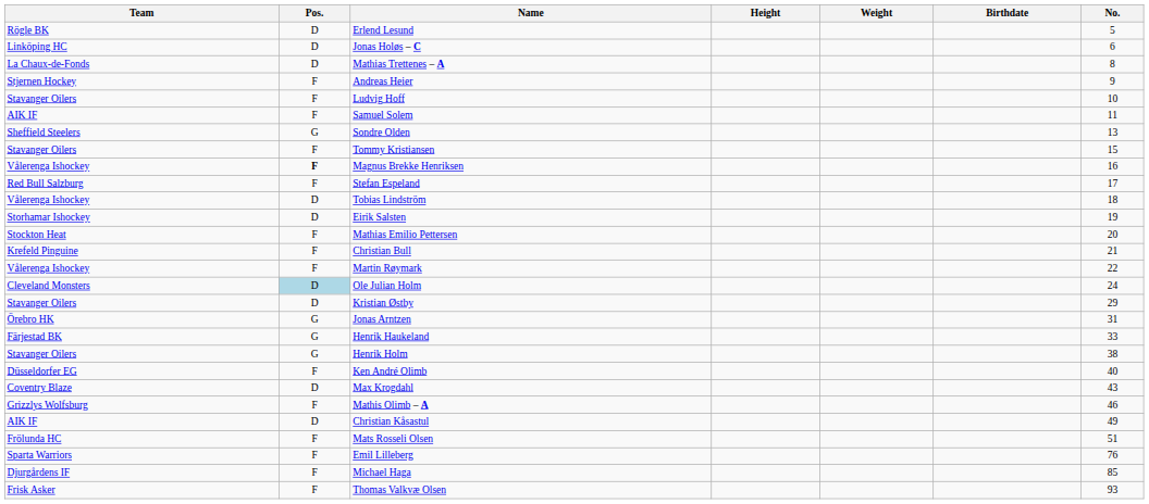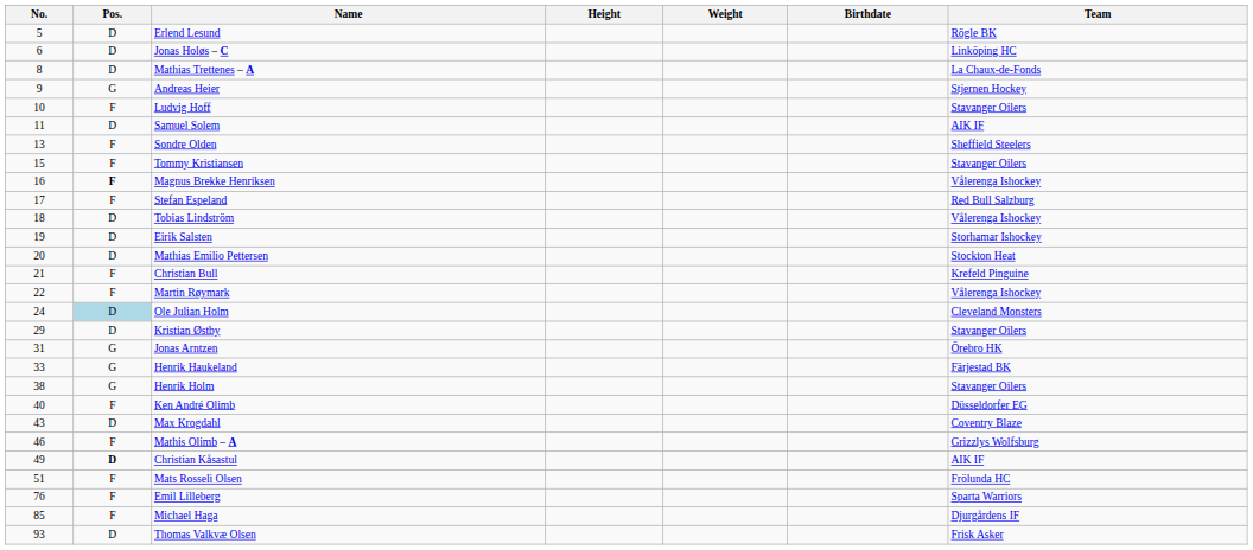 <table width="80%" class="wikitable sortable" style="font-size: 90%; text-align: center;">
 <tr>
-<th>Team</th>
+<th>No.</th>
 <th>Pos.</th>
 <th>Name</th>
 <th>Height</th>
 <th>Weight</th>
 <th>Birthdate</th>
-<th>No.</th>
+<th>Team</th>
 </tr>
 <tr>
-<td style="text-align:left;"> <a href='#'>Rögle BK</a></td>
+<td>5</td>
 <td>D</td>
 <td align=left><a href='#'>Erlend Lesund</a></td>
 <td></td>
 <td></td>
 <td></td>
-<td>5</td>
+<td style="text-align:left;"> <a href='#'>Rögle BK</a></td>
 </tr>
 <tr>
-<td style="text-align:left;"> <a href='#'>Linköping HC</a></td>
+<td>6</td>
 <td>D</td>
 <td align=left><a href='#'>Jonas Holøs</a> – <strong><a href='#'>C</a></strong></td>
 <td></td>
 <td></td>
 <td></td>
-<td>6</td>
+<td style="text-align:left;"> <a href='#'>Linköping HC</a></td>
 </tr>
 <tr>
-<td style="text-align:left;"> <a href='#'>La Chaux-de-Fonds</a></td>
+<td>8</td>
 <td>D</td>
 <td align=left><a href='#'>Mathias Trettenes</a> – <strong><a href='#'>A</a></strong></td>
 <td></td>
 <td></td>
 <td></td>
-<td>8</td>
+<td style="text-align:left;"> <a href='#'>La Chaux-de-Fonds</a></td>
 </tr>
 <tr>
-<td style="text-align:left;"> <a href='#'>Stjernen Hockey</a></td>
-<td>F</td>
+<td>9</td>
+<td>G</td>
 <td align=left><a href='#'>Andreas Heier</a></td>
 <td></td>
 <td></td>
 <td></td>
-<td>9</td>
+<td style="text-align:left;"> <a href='#'>Stjernen Hockey</a></td>
 </tr>
 <tr>
-<td style="text-align:left;"> <a href='#'>Stavanger Oilers</a></td>
+<td>10</td>
 <td>F</td>
 <td align=left><a href='#'>Ludvig Hoff</a></td>
 <td></td>
 <td></td>
 <td></td>
-<td>10</td>
+<td style="text-align:left;"> <a href='#'>Stavanger Oilers</a></td>
 </tr>
 <tr>
-<td style="text-align:left;"> <a href='#'>AIK IF</a></td>
-<td>F</td>
+<td>11</td>
+<td>D</td>
 <td align=left><a href='#'>Samuel Solem</a></td>
 <td></td>
 <td></td>
 <td></td>
-<td>11</td>
+<td style="text-align:left;"> <a href='#'>AIK IF</a></td>
 </tr>
 <tr>
-<td style="text-align:left;"> <a href='#'>Sheffield Steelers</a></td>
-<td>G</td>
+<td>13</td>
+<td>F</td>
 <td align=left><a href='#'>Sondre Olden</a></td>
 <td></td>
 <td></td>
 <td></td>
-<td>13</td>
+<td style="text-align:left;"> <a href='#'>Sheffield Steelers</a></td>
 </tr>
 <tr>
-<td style="text-align:left;"> <a href='#'>Stavanger Oilers</a></td>
+<td>15</td>
 <td>F</td>
 <td align=left><a href='#'>Tommy Kristiansen</a></td>
 <td></td>
 <td></td>
 <td></td>
-<td>15</td>
+<td style="text-align:left;"> <a href='#'>Stavanger Oilers</a></td>
 </tr>
 <tr>
-<td style="text-align:left;"> <a href='#'>Vålerenga Ishockey</a></td>
+<td>16</td>
 <td><strong>F</strong></td>
 <td align=left><a href='#'>Magnus Brekke Henriksen</a></td>
 <td></td>
 <td></td>
 <td></td>
-<td>16</td>
+<td style="text-align:left;"> <a href='#'>Vålerenga Ishockey</a></td>
 </tr>
 <tr>
-<td style="text-align:left;"> <a href='#'>Red Bull Salzburg</a></td>
+<td>17</td>
 <td>F</td>
 <td align=left><a href='#'>Stefan Espeland</a></td>
 <td></td>
 <td></td>
 <td></td>
-<td>17</td>
+<td style="text-align:left;"> <a href='#'>Red Bull Salzburg</a></td>
 </tr>
 <tr>
-<td style="text-align:left;"> <a href='#'>Vålerenga Ishockey</a></td>
+<td>18</td>
 <td>D</td>
 <td align=left><a href='#'>Tobias Lindström</a></td>
 <td></td>
 <td></td>
 <td></td>
-<td>18</td>
+<td style="text-align:left;"> <a href='#'>Vålerenga Ishockey</a></td>
 </tr>
 <tr>
-<td style="text-align:left;"> <a href='#'>Storhamar Ishockey</a></td>
+<td>19</td>
 <td>D</td>
 <td align=left><a href='#'>Eirik Salsten</a></td>
 <td></td>
 <td></td>
 <td></td>
-<td>19</td>
+<td style="text-align:left;"> <a href='#'>Storhamar Ishockey</a></td>
 </tr>
 <tr>
-<td style="text-align:left;"> <a href='#'>Stockton Heat</a></td>
-<td>F</td>
+<td>20</td>
+<td>D</td>
 <td align=left><a href='#'>Mathias Emilio Pettersen</a></td>
 <td></td>
 <td></td>
 <td></td>
-<td>20</td>
+<td style="text-align:left;"> <a href='#'>Stockton Heat</a></td>
 </tr>
 <tr>
-<td style="text-align:left;"> <a href='#'>Krefeld Pinguine</a></td>
+<td>21</td>
 <td>F</td>
 <td align=left><a href='#'>Christian Bull</a></td>
 <td></td>
 <td></td>
 <td></td>
-<td>21</td>
+<td style="text-align:left;"> <a href='#'>Krefeld Pinguine</a></td>
 </tr>
 <tr>
-<td style="text-align:left;"> <a href='#'>Vålerenga Ishockey</a></td>
+<td>22</td>
 <td>F</td>
 <td align=left><a href='#'>Martin Røymark</a></td>
 <td></td>
 <td></td>
 <td></td>
-<td>22</td>
+<td style="text-align:left;"> <a href='#'>Vålerenga Ishockey</a></td>
 </tr>
 <tr>
-<td style="text-align:left;"> <a href='#'>Cleveland Monsters</a></td>
+<td>24</td>
 <td style="background: lightblue;">D</td>
 <td align=left><a href='#'>Ole Julian Holm</a></td>
 <td></td>
 <td></td>
 <td></td>
-<td>24</td>
+<td style="text-align:left;"> <a href='#'>Cleveland Monsters</a></td>
 </tr>
 <tr>
-<td style="text-align:left;"> <a href='#'>Stavanger Oilers</a></td>
+<td>29</td>
 <td>D</td>
 <td align=left><a href='#'>Kristian Østby</a></td>
 <td></td>
 <td></td>
 <td></td>
-<td>29</td>
+<td style="text-align:left;"> <a href='#'>Stavanger Oilers</a></td>
 </tr>
 <tr>
-<td style="text-align:left;"> <a href='#'>Örebro HK</a></td>
+<td>31</td>
 <td>G</td>
 <td align=left><a href='#'>Jonas Arntzen</a></td>
 <td></td>
 <td></td>
 <td></td>
-<td>31</td>
+<td style="text-align:left;"> <a href='#'>Örebro HK</a></td>
 </tr>
 <tr>
-<td style="text-align:left;"> <a href='#'>Färjestad BK</a></td>
+<td>33</td>
 <td>G</td>
 <td align=left><a href='#'>Henrik Haukeland</a></td>
 <td></td>
 <td></td>
 <td></td>
-<td>33</td>
+<td style="text-align:left;"> <a href='#'>Färjestad BK</a></td>
 </tr>
 <tr>
-<td style="text-align:left;"> <a href='#'>Stavanger Oilers</a></td>
+<td>38</td>
 <td>G</td>
 <td align=left><a href='#'>Henrik Holm</a></td>
 <td></td>
 <td></td>
 <td></td>
-<td>38</td>
+<td style="text-align:left;"> <a href='#'>Stavanger Oilers</a></td>
 </tr>
 <tr>
-<td style="text-align:left;"> <a href='#'>Düsseldorfer EG</a></td>
+<td>40</td>
 <td>F</td>
 <td align=left><a href='#'>Ken André Olimb</a></td>
 <td></td>
 <td></td>
 <td></td>
-<td>40</td>
+<td style="text-align:left;"> <a href='#'>Düsseldorfer EG</a></td>
 </tr>
 <tr>
-<td style="text-align:left;"> <a href='#'>Coventry Blaze</a></td>
+<td>43</td>
 <td>D</td>
 <td align=left><a href='#'>Max Krogdahl</a></td>
 <td></td>
 <td></td>
 <td></td>
-<td>43</td>
+<td style="text-align:left;"> <a href='#'>Coventry Blaze</a></td>
 </tr>
 <tr>
-<td style="text-align:left;"> <a href='#'>Grizzlys Wolfsburg</a></td>
+<td>46</td>
 <td>F</td>
 <td align=left><a href='#'>Mathis Olimb</a> – <strong><a href='#'>A</a></strong></td>
 <td></td>
 <td></td>
 <td></td>
-<td>46</td>
+<td style="text-align:left;"> <a href='#'>Grizzlys Wolfsburg</a></td>
 </tr>
 <tr>
-<td style="text-align:left;"> <a href='#'>AIK IF</a></td>
-<td>D</td>
+<td>49</td>
+<td><strong>D</strong></td>
 <td align=left><a href='#'>Christian Kåsastul</a></td>
 <td></td>
 <td></td>
 <td></td>
-<td>49</td>
+<td style="text-align:left;"> <a href='#'>AIK IF</a></td>
 </tr>
 <tr>
-<td style="text-align:left;"> <a href='#'>Frölunda HC</a></td>
+<td>51</td>
 <td>F</td>
 <td align=left><a href='#'>Mats Rosseli Olsen</a></td>
 <td></td>
 <td></td>
 <td></td>
-<td>51</td>
+<td style="text-align:left;"> <a href='#'>Frölunda HC</a></td>
 </tr>
 <tr>
-<td style="text-align:left;"> <a href='#'>Sparta Warriors</a></td>
+<td>76</td>
 <td>F</td>
 <td align=left><a href='#'>Emil Lilleberg</a></td>
 <td></td>
 <td></td>
 <td></td>
-<td>76</td>
+<td style="text-align:left;"> <a href='#'>Sparta Warriors</a></td>
 </tr>
 <tr>
-<td style="text-align:left;"> <a href='#'>Djurgårdens IF</a></td>
+<td>85</td>
 <td>F</td>
 <td align=left><a href='#'>Michael Haga</a></td>
 <td></td>
 <td></td>
 <td></td>
-<td>85</td>
+<td style="text-align:left;"> <a href='#'>Djurgårdens IF</a></td>
 </tr>
 <tr>
-<td style="text-align:left;"> <a href='#'>Frisk Asker</a></td>
-<td>F</td>
+<td>93</td>
+<td>D</td>
 <td align=left><a href='#'>Thomas Valkvæ Olsen</a></td>
 <td></td>
 <td></td>
 <td></td>
-<td>93</td>
+<td style="text-align:left;"> <a href='#'>Frisk Asker</a></td>
 </tr>
 </table>
